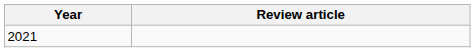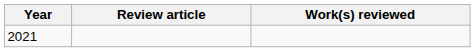 <table class='wikitable sortable' width='90%'>
 <tr>
 <th>Year</th>
 <th class='unsortable'>Review article</th>
+<th class='unsortable'>Work(s) reviewed</th>
 </tr>
 <tr>
 <td>2021</td>
 <td></td>
+<td></td>
 </tr>
 </table>
